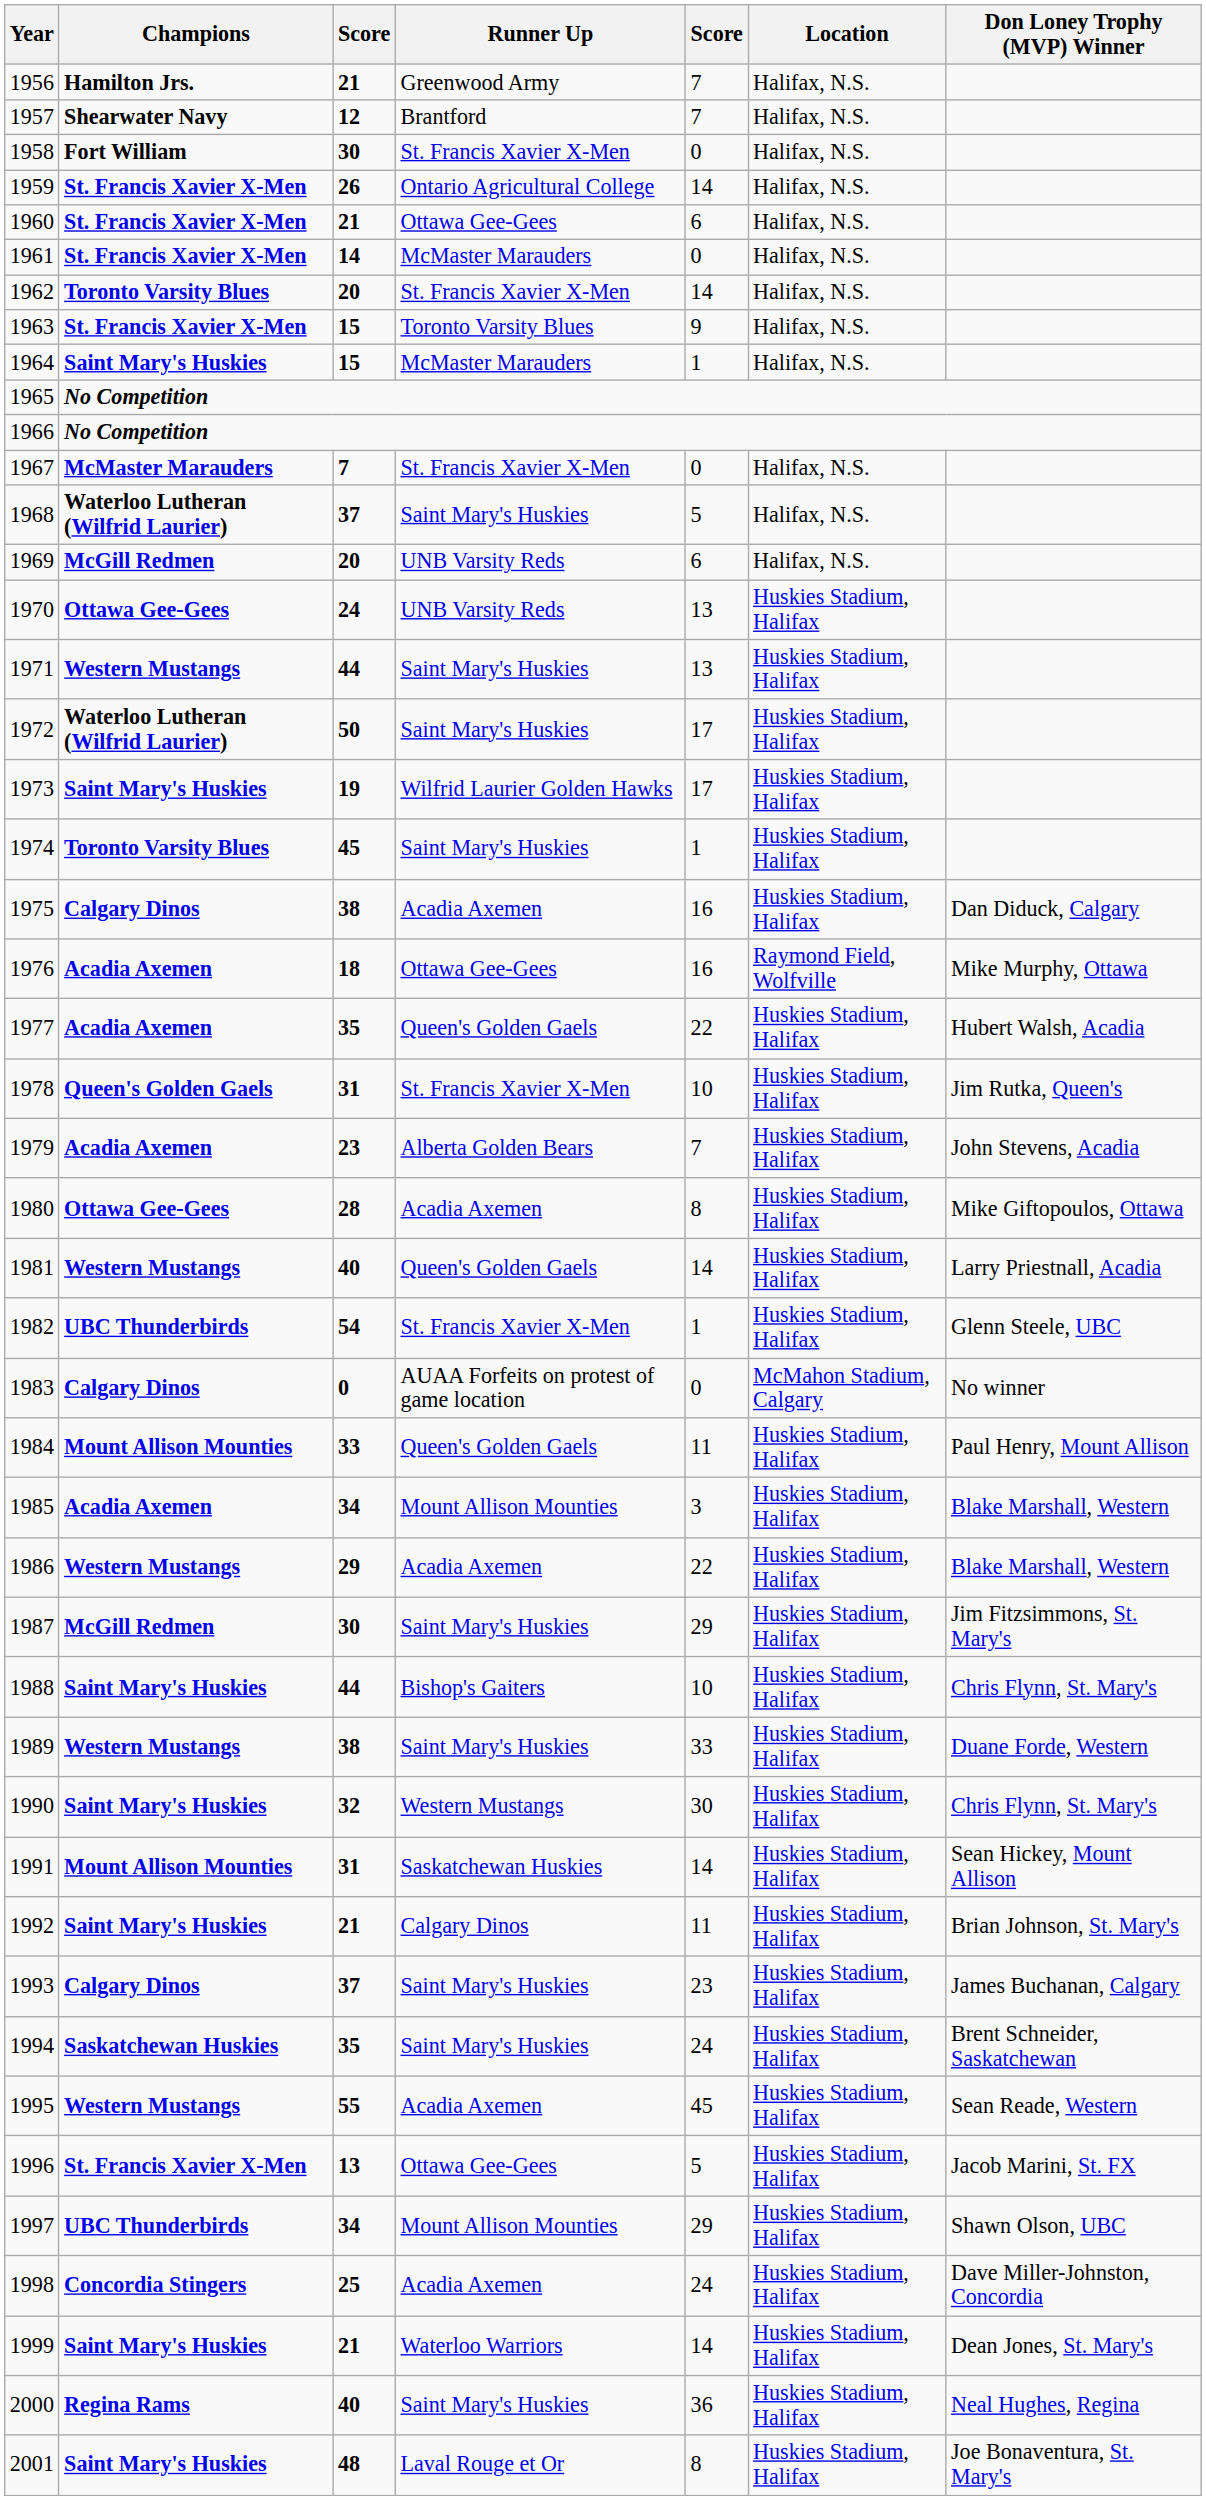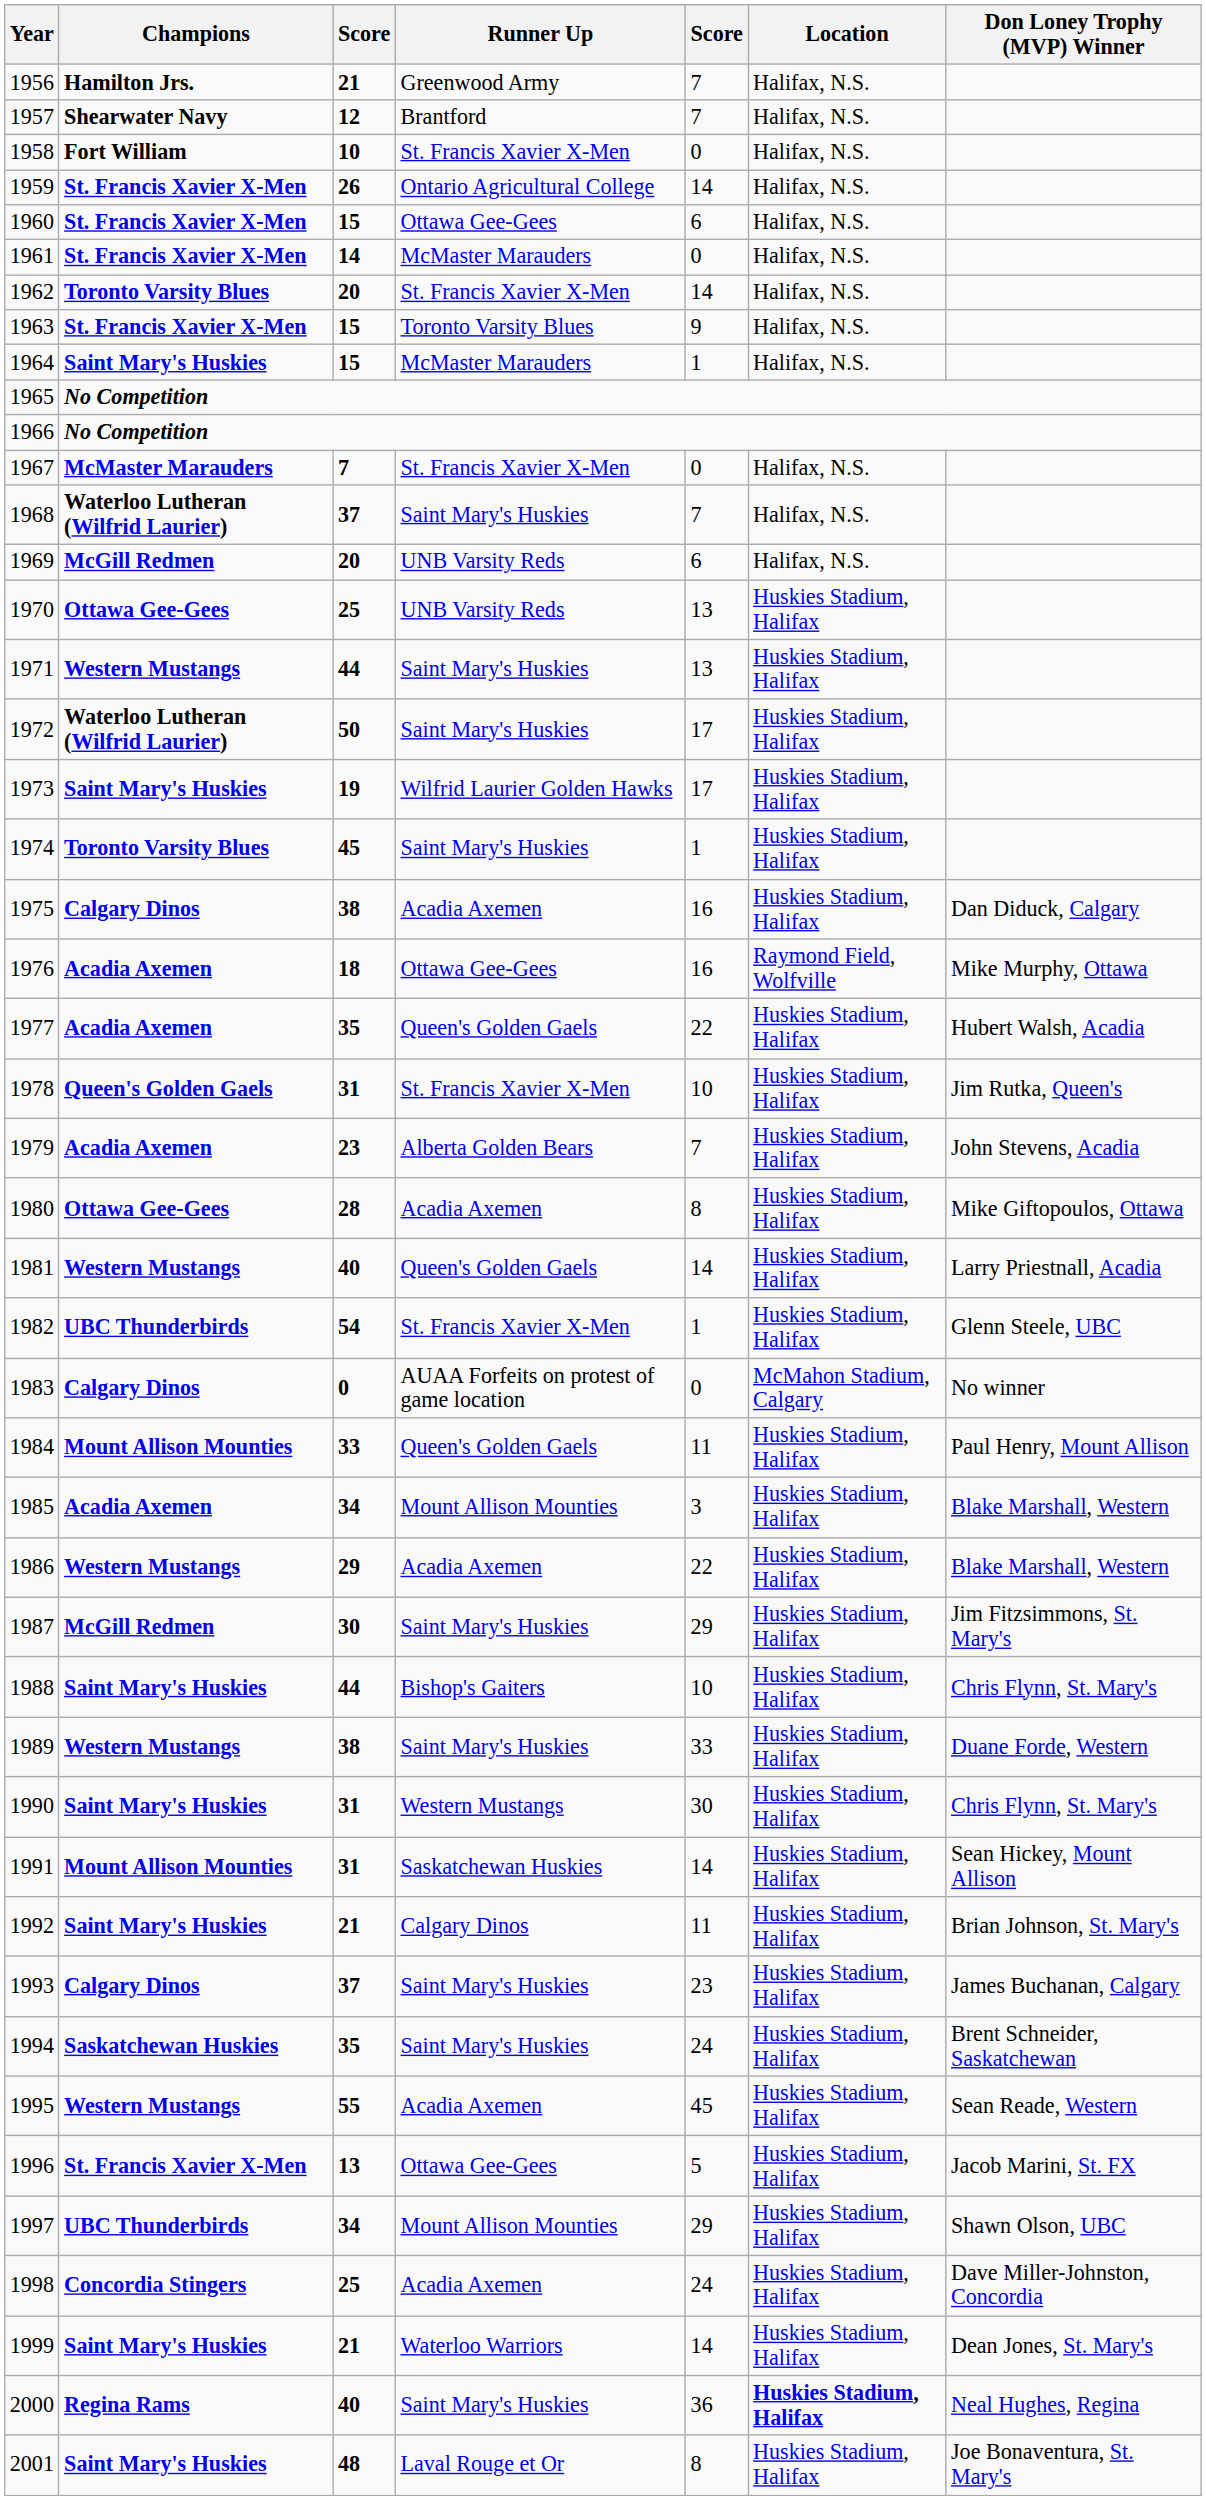 <table class="wikitable">
 <tr>
 <th>Year</th>
 <th>Champions</th>
 <th>Score</th>
 <th>Runner Up</th>
 <th>Score</th>
 <th>Location</th>
 <th>Don Loney Trophy (MVP) Winner</th>
 </tr>
 <tr>
 <td>1956</td>
 <td><strong>Hamilton Jrs.</strong></td>
 <td><strong>21</strong></td>
 <td>Greenwood Army</td>
 <td>7</td>
 <td>Halifax, N.S.</td>
 <td></td>
 </tr>
 <tr>
 <td>1957</td>
 <td><strong>Shearwater Navy</strong></td>
 <td><strong>12</strong></td>
 <td>Brantford</td>
 <td>7</td>
 <td>Halifax, N.S.</td>
 <td></td>
 </tr>
 <tr>
 <td>1958</td>
 <td><strong>Fort William</strong></td>
-<td><strong>30</strong></td>
+<td><strong>10</strong></td>
 <td><a href='#'>St. Francis Xavier X-Men</a></td>
 <td>0</td>
 <td>Halifax, N.S.</td>
 <td></td>
 </tr>
 <tr>
 <td>1959</td>
 <td><strong><a href='#'>St. Francis Xavier X-Men</a></strong></td>
 <td><strong>26</strong></td>
 <td><a href='#'>Ontario Agricultural College</a></td>
 <td>14</td>
 <td>Halifax, N.S.</td>
 <td></td>
 </tr>
 <tr>
 <td>1960</td>
 <td><strong><a href='#'>St. Francis Xavier X-Men</a></strong></td>
-<td><strong>21</strong></td>
+<td><strong>15</strong></td>
 <td><a href='#'>Ottawa Gee-Gees</a></td>
 <td>6</td>
 <td>Halifax, N.S.</td>
 <td></td>
 </tr>
 <tr>
 <td>1961</td>
 <td><strong><a href='#'>St. Francis Xavier X-Men</a></strong></td>
 <td><strong>14</strong></td>
 <td><a href='#'>McMaster Marauders</a></td>
 <td>0</td>
 <td>Halifax, N.S.</td>
 <td></td>
 </tr>
 <tr>
 <td>1962</td>
 <td><strong><a href='#'>Toronto Varsity Blues</a></strong></td>
 <td><strong>20</strong></td>
 <td><a href='#'>St. Francis Xavier X-Men</a></td>
 <td>14</td>
 <td>Halifax, N.S.</td>
 <td></td>
 </tr>
 <tr>
 <td>1963</td>
 <td><strong><a href='#'>St. Francis Xavier X-Men</a></strong></td>
 <td><strong>15</strong></td>
 <td><a href='#'>Toronto Varsity Blues</a></td>
 <td>9</td>
 <td>Halifax, N.S.</td>
 <td></td>
 </tr>
 <tr>
 <td>1964</td>
 <td><strong><a href='#'>Saint Mary's Huskies</a></strong></td>
 <td><strong>15</strong></td>
 <td><a href='#'>McMaster Marauders</a></td>
 <td>1</td>
 <td>Halifax, N.S.</td>
 <td></td>
 </tr>
 <tr>
 <td>1965</td>
 <td colspan="6"><strong><em>No Competition</em></strong></td>
 </tr>
 <tr>
 <td>1966</td>
 <td colspan="6"><strong><em>No Competition</em></strong></td>
 </tr>
 <tr>
 <td>1967</td>
 <td><strong><a href='#'>McMaster Marauders</a></strong></td>
 <td><strong>7</strong></td>
 <td><a href='#'>St. Francis Xavier X-Men</a></td>
 <td>0</td>
 <td>Halifax, N.S.</td>
 <td></td>
 </tr>
 <tr>
 <td>1968</td>
 <td><strong>Waterloo Lutheran (<a href='#'>Wilfrid Laurier</a>)</strong></td>
 <td><strong>37</strong></td>
 <td><a href='#'>Saint Mary's Huskies</a></td>
-<td>5</td>
+<td>7</td>
 <td>Halifax, N.S.</td>
 <td></td>
 </tr>
 <tr>
 <td>1969</td>
 <td><strong><a href='#'>McGill Redmen</a></strong></td>
 <td><strong>20</strong></td>
 <td><a href='#'>UNB Varsity Reds</a></td>
 <td>6</td>
 <td>Halifax, N.S.</td>
 <td></td>
 </tr>
 <tr>
 <td>1970</td>
 <td><strong><a href='#'>Ottawa Gee-Gees</a></strong></td>
-<td><strong>24</strong></td>
+<td><strong>25</strong></td>
 <td><a href='#'>UNB Varsity Reds</a></td>
 <td>13</td>
 <td><a href='#'>Huskies Stadium</a>, <a href='#'>Halifax</a></td>
 <td></td>
 </tr>
 <tr>
 <td>1971</td>
 <td><strong><a href='#'>Western Mustangs</a></strong></td>
 <td><strong>44</strong></td>
 <td><a href='#'>Saint Mary's Huskies</a></td>
 <td>13</td>
 <td><a href='#'>Huskies Stadium</a>, <a href='#'>Halifax</a></td>
 <td></td>
 </tr>
 <tr>
 <td>1972</td>
 <td><strong>Waterloo Lutheran (<a href='#'>Wilfrid Laurier</a>)</strong></td>
 <td><strong>50</strong></td>
 <td><a href='#'>Saint Mary's Huskies</a></td>
 <td>17</td>
 <td><a href='#'>Huskies Stadium</a>, <a href='#'>Halifax</a></td>
 <td></td>
 </tr>
 <tr>
 <td>1973</td>
 <td><strong><a href='#'>Saint Mary's Huskies</a></strong></td>
 <td><strong>19</strong></td>
 <td><a href='#'>Wilfrid Laurier Golden Hawks</a></td>
 <td>17</td>
 <td><a href='#'>Huskies Stadium</a>, <a href='#'>Halifax</a></td>
 <td></td>
 </tr>
 <tr>
 <td>1974</td>
 <td><strong><a href='#'>Toronto Varsity Blues</a></strong></td>
 <td><strong>45</strong></td>
 <td><a href='#'>Saint Mary's Huskies</a></td>
 <td>1</td>
 <td><a href='#'>Huskies Stadium</a>, <a href='#'>Halifax</a></td>
 <td></td>
 </tr>
 <tr>
 <td>1975</td>
 <td><strong><a href='#'>Calgary Dinos</a></strong></td>
 <td><strong>38</strong></td>
 <td><a href='#'>Acadia Axemen</a></td>
 <td>16</td>
 <td><a href='#'>Huskies Stadium</a>, <a href='#'>Halifax</a></td>
 <td>Dan Diduck, <a href='#'>Calgary</a></td>
 </tr>
 <tr>
 <td>1976</td>
 <td><strong><a href='#'>Acadia Axemen</a></strong></td>
 <td><strong>18</strong></td>
 <td><a href='#'>Ottawa Gee-Gees</a></td>
 <td>16</td>
 <td><a href='#'>Raymond Field</a>, <a href='#'>Wolfville</a></td>
 <td>Mike Murphy, <a href='#'>Ottawa</a></td>
 </tr>
 <tr>
 <td>1977</td>
 <td><strong><a href='#'>Acadia Axemen</a></strong></td>
 <td><strong>35</strong></td>
 <td><a href='#'>Queen's Golden Gaels</a></td>
 <td>22</td>
 <td><a href='#'>Huskies Stadium</a>, <a href='#'>Halifax</a></td>
 <td>Hubert Walsh, <a href='#'>Acadia</a></td>
 </tr>
 <tr>
 <td>1978</td>
 <td><strong><a href='#'>Queen's Golden Gaels</a></strong></td>
 <td><strong>31</strong></td>
 <td><a href='#'>St. Francis Xavier X-Men</a></td>
 <td>10</td>
 <td><a href='#'>Huskies Stadium</a>, <a href='#'>Halifax</a></td>
 <td>Jim Rutka, <a href='#'>Queen's</a></td>
 </tr>
 <tr>
 <td>1979</td>
 <td><strong><a href='#'>Acadia Axemen</a></strong></td>
 <td><strong>23</strong></td>
 <td><a href='#'>Alberta Golden Bears</a></td>
 <td>7</td>
 <td><a href='#'>Huskies Stadium</a>, <a href='#'>Halifax</a></td>
 <td>John Stevens, <a href='#'>Acadia</a></td>
 </tr>
 <tr>
 <td>1980</td>
 <td><strong><a href='#'>Ottawa Gee-Gees</a></strong></td>
 <td><strong>28</strong></td>
 <td><a href='#'>Acadia Axemen</a></td>
 <td>8</td>
 <td><a href='#'>Huskies Stadium</a>, <a href='#'>Halifax</a></td>
 <td>Mike Giftopoulos, <a href='#'>Ottawa</a></td>
 </tr>
 <tr>
 <td>1981</td>
 <td><strong><a href='#'>Western Mustangs</a></strong></td>
 <td><strong>40</strong></td>
 <td><a href='#'>Queen's Golden Gaels</a></td>
 <td>14</td>
 <td><a href='#'>Huskies Stadium</a>, <a href='#'>Halifax</a></td>
 <td>Larry Priestnall, <a href='#'>Acadia</a></td>
 </tr>
 <tr>
 <td>1982</td>
 <td><strong><a href='#'>UBC Thunderbirds</a></strong></td>
 <td><strong>54</strong></td>
 <td><a href='#'>St. Francis Xavier X-Men</a></td>
 <td>1</td>
 <td><a href='#'>Huskies Stadium</a>, <a href='#'>Halifax</a></td>
 <td>Glenn Steele, <a href='#'>UBC</a></td>
 </tr>
 <tr>
 <td>1983</td>
 <td><strong><a href='#'>Calgary Dinos</a></strong></td>
 <td><strong>0</strong></td>
 <td>AUAA Forfeits on protest of game location</td>
 <td>0</td>
 <td><a href='#'>McMahon Stadium</a>, <a href='#'>Calgary</a></td>
 <td>No winner</td>
 </tr>
 <tr>
 <td>1984</td>
 <td><strong><a href='#'>Mount Allison Mounties</a></strong></td>
 <td><strong>33</strong></td>
 <td><a href='#'>Queen's Golden Gaels</a></td>
 <td>11</td>
 <td><a href='#'>Huskies Stadium</a>, <a href='#'>Halifax</a></td>
 <td>Paul Henry, <a href='#'>Mount Allison</a></td>
 </tr>
 <tr>
 <td>1985</td>
 <td><strong><a href='#'>Acadia Axemen</a></strong></td>
 <td><strong>34</strong></td>
 <td><a href='#'>Mount Allison Mounties</a></td>
 <td>3</td>
 <td><a href='#'>Huskies Stadium</a>, <a href='#'>Halifax</a></td>
 <td><a href='#'>Blake Marshall</a>, <a href='#'>Western</a></td>
 </tr>
 <tr>
 <td>1986</td>
 <td><strong><a href='#'>Western Mustangs</a></strong></td>
 <td><strong>29</strong></td>
 <td><a href='#'>Acadia Axemen</a></td>
 <td>22</td>
 <td><a href='#'>Huskies Stadium</a>, <a href='#'>Halifax</a></td>
 <td><a href='#'>Blake Marshall</a>, <a href='#'>Western</a></td>
 </tr>
 <tr>
 <td>1987</td>
 <td><strong><a href='#'>McGill Redmen</a></strong></td>
 <td><strong>30</strong></td>
 <td><a href='#'>Saint Mary's Huskies</a></td>
 <td>29</td>
 <td><a href='#'>Huskies Stadium</a>, <a href='#'>Halifax</a></td>
 <td>Jim Fitzsimmons, <a href='#'>St. Mary's</a></td>
 </tr>
 <tr>
 <td>1988</td>
 <td><strong><a href='#'>Saint Mary's Huskies</a></strong></td>
 <td><strong>44</strong></td>
 <td><a href='#'>Bishop's Gaiters</a></td>
 <td>10</td>
 <td><a href='#'>Huskies Stadium</a>, <a href='#'>Halifax</a></td>
 <td><a href='#'>Chris Flynn</a>, <a href='#'>St. Mary's</a></td>
 </tr>
 <tr>
 <td>1989</td>
 <td><strong><a href='#'>Western Mustangs</a></strong></td>
 <td><strong>38</strong></td>
 <td><a href='#'>Saint Mary's Huskies</a></td>
 <td>33</td>
 <td><a href='#'>Huskies Stadium</a>, <a href='#'>Halifax</a></td>
 <td><a href='#'>Duane Forde</a>, <a href='#'>Western</a></td>
 </tr>
 <tr>
 <td>1990</td>
 <td><strong><a href='#'>Saint Mary's Huskies</a></strong></td>
-<td><strong>32</strong></td>
+<td><strong>31</strong></td>
 <td><a href='#'>Western Mustangs</a></td>
 <td>30</td>
 <td><a href='#'>Huskies Stadium</a>, <a href='#'>Halifax</a></td>
 <td><a href='#'>Chris Flynn</a>, <a href='#'>St. Mary's</a></td>
 </tr>
 <tr>
 <td>1991</td>
 <td><strong><a href='#'>Mount Allison Mounties</a></strong></td>
 <td><strong>31</strong></td>
 <td><a href='#'>Saskatchewan Huskies</a></td>
 <td>14</td>
 <td><a href='#'>Huskies Stadium</a>, <a href='#'>Halifax</a></td>
 <td>Sean Hickey, <a href='#'>Mount Allison</a></td>
 </tr>
 <tr>
 <td>1992</td>
 <td><strong><a href='#'>Saint Mary's Huskies</a></strong></td>
 <td><strong>21</strong></td>
 <td><a href='#'>Calgary Dinos</a></td>
 <td>11</td>
 <td><a href='#'>Huskies Stadium</a>, <a href='#'>Halifax</a></td>
 <td>Brian Johnson, <a href='#'>St. Mary's</a></td>
 </tr>
 <tr>
 <td>1993</td>
 <td><strong><a href='#'>Calgary Dinos</a></strong></td>
 <td><strong>37</strong></td>
 <td><a href='#'>Saint Mary's Huskies</a></td>
 <td>23</td>
 <td><a href='#'>Huskies Stadium</a>, <a href='#'>Halifax</a></td>
 <td>James Buchanan, <a href='#'>Calgary</a></td>
 </tr>
 <tr>
 <td>1994</td>
 <td><strong><a href='#'>Saskatchewan Huskies</a></strong></td>
 <td><strong>35</strong></td>
 <td><a href='#'>Saint Mary's Huskies</a></td>
 <td>24</td>
 <td><a href='#'>Huskies Stadium</a>, <a href='#'>Halifax</a></td>
 <td>Brent Schneider, <a href='#'>Saskatchewan</a></td>
 </tr>
 <tr>
 <td>1995</td>
 <td><strong><a href='#'>Western Mustangs</a></strong></td>
 <td><strong>55</strong></td>
 <td><a href='#'>Acadia Axemen</a></td>
 <td>45</td>
 <td><a href='#'>Huskies Stadium</a>, <a href='#'>Halifax</a></td>
 <td>Sean Reade, <a href='#'>Western</a></td>
 </tr>
 <tr>
 <td>1996</td>
 <td><strong><a href='#'>St. Francis Xavier X-Men</a></strong></td>
 <td><strong>13</strong></td>
 <td><a href='#'>Ottawa Gee-Gees</a></td>
 <td>5</td>
 <td><a href='#'>Huskies Stadium</a>, <a href='#'>Halifax</a></td>
 <td>Jacob Marini, <a href='#'>St. FX</a></td>
 </tr>
 <tr>
 <td>1997</td>
 <td><strong><a href='#'>UBC Thunderbirds</a></strong></td>
 <td><strong>34</strong></td>
 <td><a href='#'>Mount Allison Mounties</a></td>
 <td>29</td>
 <td><a href='#'>Huskies Stadium</a>, <a href='#'>Halifax</a></td>
 <td>Shawn Olson, <a href='#'>UBC</a></td>
 </tr>
 <tr>
 <td>1998</td>
 <td><strong><a href='#'>Concordia Stingers</a></strong></td>
 <td><strong>25</strong></td>
 <td><a href='#'>Acadia Axemen</a></td>
 <td>24</td>
 <td><a href='#'>Huskies Stadium</a>, <a href='#'>Halifax</a></td>
 <td>Dave Miller-Johnston, <a href='#'>Concordia</a></td>
 </tr>
 <tr>
 <td>1999</td>
 <td><strong><a href='#'>Saint Mary's Huskies</a></strong></td>
 <td><strong>21</strong></td>
 <td><a href='#'>Waterloo Warriors</a></td>
 <td>14</td>
 <td><a href='#'>Huskies Stadium</a>, <a href='#'>Halifax</a></td>
 <td>Dean Jones, <a href='#'>St. Mary's</a></td>
 </tr>
 <tr>
 <td>2000</td>
 <td><strong><a href='#'>Regina Rams</a></strong></td>
 <td><strong>40</strong></td>
 <td><a href='#'>Saint Mary's Huskies</a></td>
 <td>36</td>
-<td><a href='#'>Huskies Stadium</a>, <a href='#'>Halifax</a></td>
+<td><strong><a href='#'>Huskies Stadium</a>, <a href='#'>Halifax</a></strong></td>
 <td><a href='#'>Neal Hughes</a>, <a href='#'>Regina</a></td>
 </tr>
 <tr>
 <td>2001</td>
 <td><strong><a href='#'>Saint Mary's Huskies</a></strong></td>
 <td><strong>48</strong></td>
 <td><a href='#'>Laval Rouge et Or</a></td>
 <td>8</td>
 <td><a href='#'>Huskies Stadium</a>, <a href='#'>Halifax</a></td>
 <td>Joe Bonaventura, <a href='#'>St. Mary's</a></td>
 </tr>
 </table>
